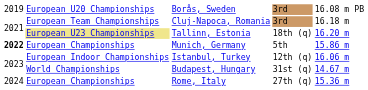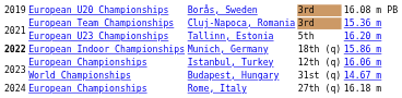 <table>
 <tr>
 <td>2019</td>
 <td><a href='#'>European U20 Championships</a></td>
 <td><a href='#'>Borås, Sweden</a></td>
 <td bgcolor=CC9966>3rd</td>
 <td>16.08 m PB </td>
 </tr>
 <tr>
 <td rowspan=2>2021</td>
 <td><a href='#'>European Team Championships</a></td>
 <td><a href='#'>Cluj-Napoca, Romania</a></td>
 <td bgcolor=CC9966>3rd</td>
-<td>16.18 m</td>
+<td><a href='#'>15.36 m</a></td>
 </tr>
 <tr>
-<td style="background: khaki;"><a href='#'>European U23 Championships</a></td>
+<td><a href='#'>European U23 Championships</a></td>
 <td><a href='#'>Tallinn, Estonia</a></td>
-<td>18th (q)</td>
+<td>5th</td>
 <td><a href='#'>16.20 m</a></td>
 </tr>
 <tr>
 <td><strong>2022</strong></td>
-<td><a href='#'>European Championships</a></td>
+<td><a href='#'>European Indoor Championships</a></td>
 <td><a href='#'>Munich, Germany</a></td>
-<td>5th</td>
+<td>18th (q)</td>
 <td><a href='#'>15.86 m</a></td>
 </tr>
 <tr>
 <td rowspan=2>2023</td>
-<td><a href='#'>European Indoor Championships</a></td>
+<td><a href='#'>European Championships</a></td>
 <td><a href='#'>Istanbul, Turkey</a></td>
 <td>12th (q)</td>
 <td><a href='#'>16.06 m</a></td>
 </tr>
 <tr>
 <td><a href='#'>World Championships</a></td>
 <td><a href='#'>Budapest, Hungary</a></td>
 <td>31st (q)</td>
 <td><a href='#'>14.67 m</a></td>
 </tr>
 <tr>
 <td>2024</td>
 <td><a href='#'>European Championships</a></td>
 <td><a href='#'>Rome, Italy</a></td>
 <td>27th (q)</td>
-<td><a href='#'>15.36 m</a></td>
+<td>16.18 m</td>
 </tr>
 </table>
